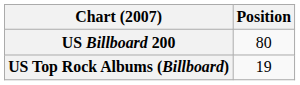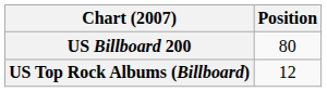 <table class="wikitable sortable plainrowheaders" style="text-align:center">
 <tr>
 <th scope="col">Chart (2007)</th>
 <th scope="col">Position</th>
 </tr>
 <tr>
 <th scope="row">US <em>Billboard</em> 200</th>
 <td>80</td>
 </tr>
 <tr>
 <th scope="row">US Top Rock Albums (<em>Billboard</em>)</th>
-<td>19</td>
+<td>12</td>
 </tr>
 </table>
